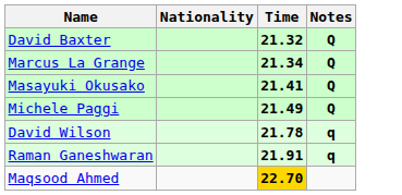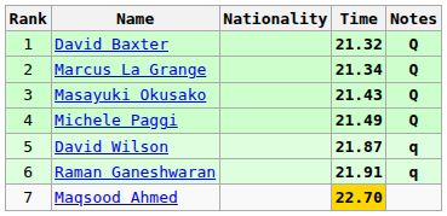 <table class="wikitable sortable" style="text-align:center">
 <tr>
+<th>Rank</th>
 <th>Name</th>
 <th>Nationality</th>
 <th>Time</th>
 <th>Notes</th>
 </tr>
 <tr bgcolor=ccffcc>
+<td>1</td>
 <td align=left><a href='#'>David Baxter</a></td>
 <td align=left></td>
 <td><strong>21.32</strong></td>
 <td><strong>Q</strong></td>
 </tr>
 <tr bgcolor=ccffcc>
+<td>2</td>
 <td align=left><a href='#'>Marcus La Grange</a></td>
 <td align=left></td>
 <td><strong>21.34</strong></td>
 <td><strong>Q</strong></td>
 </tr>
 <tr bgcolor=ccffcc>
+<td>3</td>
 <td align=left><a href='#'>Masayuki Okusako</a></td>
 <td align=left></td>
-<td><strong>21.41</strong></td>
+<td><strong>21.43</strong></td>
 <td><strong>Q</strong></td>
 </tr>
 <tr bgcolor=ccffcc>
+<td>4</td>
 <td align=left><a href='#'>Michele Paggi</a></td>
 <td align=left></td>
 <td><strong>21.49</strong></td>
 <td><strong>Q</strong></td>
 </tr>
 <tr bgcolor=ddffdd>
+<td>5</td>
 <td align=left><a href='#'>David Wilson</a></td>
 <td align=left></td>
-<td><strong>21.78</strong></td>
+<td><strong>21.87</strong></td>
 <td><strong>q</strong></td>
 </tr>
 <tr bgcolor=ddffdd>
+<td>6</td>
 <td align=left><a href='#'>Raman Ganeshwaran</a></td>
 <td align=left></td>
 <td><strong>21.91</strong></td>
 <td><strong>q</strong></td>
 </tr>
 <tr>
+<td>7</td>
 <td align=left><a href='#'>Maqsood Ahmed</a></td>
 <td align=left></td>
 <td style="background: gold;"><strong>22.70</strong></td>
 <td></td>
 </tr>
 </table>
